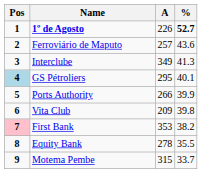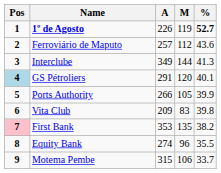 <table class="wikitable" style="text-align:center; font-size:90%;">
 <tr>
 <th width=30px>Pos</th>
 <th width=175px>Name</th>
 <th width=20px>A</th>
+<th width=20px>M</th>
 <th width=25px>%</th>
 </tr>
 <tr>
 <td><strong>1</strong></td>
 <td align=left> <strong><a href='#'>1º de Agosto</a></strong></td>
 <td>226</td>
+<td>119</td>
 <td align=center><strong>52.7</strong></td>
 </tr>
 <tr>
 <td><strong>2</strong></td>
 <td align=left> <a href='#'>Ferroviário de Maputo</a></td>
 <td>257</td>
+<td>112</td>
 <td align=center>43.6</td>
 </tr>
 <tr>
 <td><strong>3</strong></td>
 <td align=left> <a href='#'>Interclube</a></td>
 <td>349</td>
+<td>144</td>
 <td align=center>41.3</td>
 </tr>
 <tr>
 <td style="background: lightblue;"><strong>4</strong></td>
 <td align=left> <a href='#'>GS Pétroliers</a></td>
-<td>295</td>
+<td>291</td>
+<td>120</td>
 <td>40.1</td>
 </tr>
 <tr>
 <td><strong>5</strong></td>
 <td align=left> <a href='#'>Ports Authority</a></td>
 <td>266</td>
+<td>105</td>
 <td align=center>39.9</td>
 </tr>
 <tr>
 <td><strong>6</strong></td>
 <td align=left> <a href='#'>Vita Club</a></td>
 <td>209</td>
+<td>83</td>
 <td align=center>39.8</td>
 </tr>
 <tr>
 <td style="background: pink;"><strong>7</strong></td>
 <td align=left> <a href='#'>First Bank</a></td>
 <td>353</td>
+<td>135</td>
 <td align=center>38.2</td>
 </tr>
 <tr>
 <td><strong>8</strong></td>
 <td align=left> <a href='#'>Equity Bank</a></td>
-<td>278</td>
+<td>274</td>
+<td>96</td>
 <td align=center>35.5</td>
 </tr>
 <tr>
 <td><strong>9</strong></td>
 <td align=left> <a href='#'>Motema Pembe</a></td>
 <td>315</td>
+<td>106</td>
 <td align=center>33.7</td>
 </tr>
 </table>
